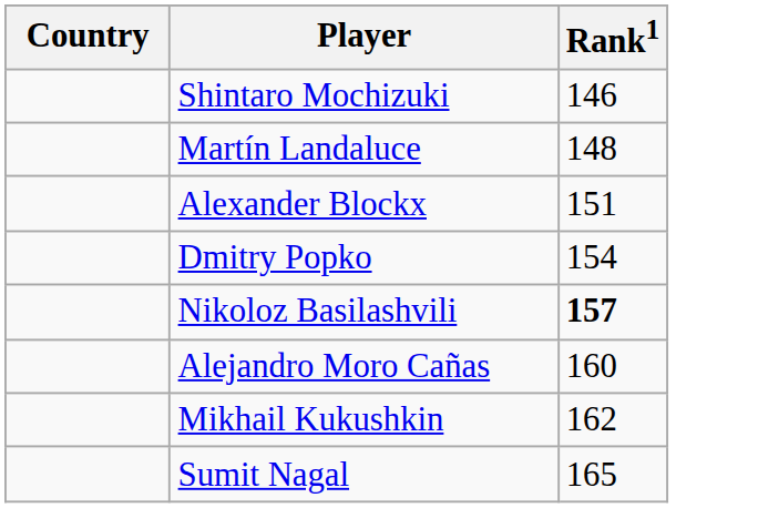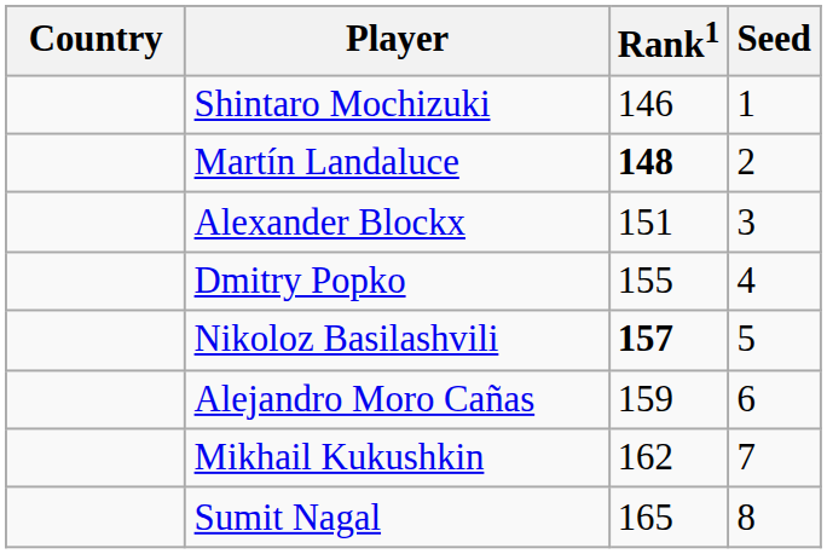 <table class="sortable wikitable">
 <tr>
 <th width="70">Country</th>
 <th width="175">Player</th>
 <th>Rank<sup>1</sup></th>
+<th>Seed</th>
 </tr>
 <tr>
 <td></td>
 <td><a href='#'>Shintaro Mochizuki</a></td>
 <td>146</td>
+<td>1</td>
 </tr>
 <tr>
 <td></td>
 <td><a href='#'>Martín Landaluce</a></td>
-<td>148</td>
+<td><strong>148</strong></td>
+<td>2</td>
 </tr>
 <tr>
 <td></td>
 <td><a href='#'>Alexander Blockx</a></td>
 <td>151</td>
+<td>3</td>
 </tr>
 <tr>
 <td></td>
 <td><a href='#'>Dmitry Popko</a></td>
-<td>154</td>
+<td>155</td>
+<td>4</td>
 </tr>
 <tr>
 <td></td>
 <td><a href='#'>Nikoloz Basilashvili</a></td>
 <td><strong>157</strong></td>
+<td>5</td>
 </tr>
 <tr>
 <td></td>
 <td><a href='#'>Alejandro Moro Cañas</a></td>
-<td>160</td>
+<td>159</td>
+<td>6</td>
 </tr>
 <tr>
 <td></td>
 <td><a href='#'>Mikhail Kukushkin</a></td>
 <td>162</td>
+<td>7</td>
 </tr>
 <tr>
 <td></td>
 <td><a href='#'>Sumit Nagal</a></td>
 <td>165</td>
+<td>8</td>
 </tr>
 </table>
